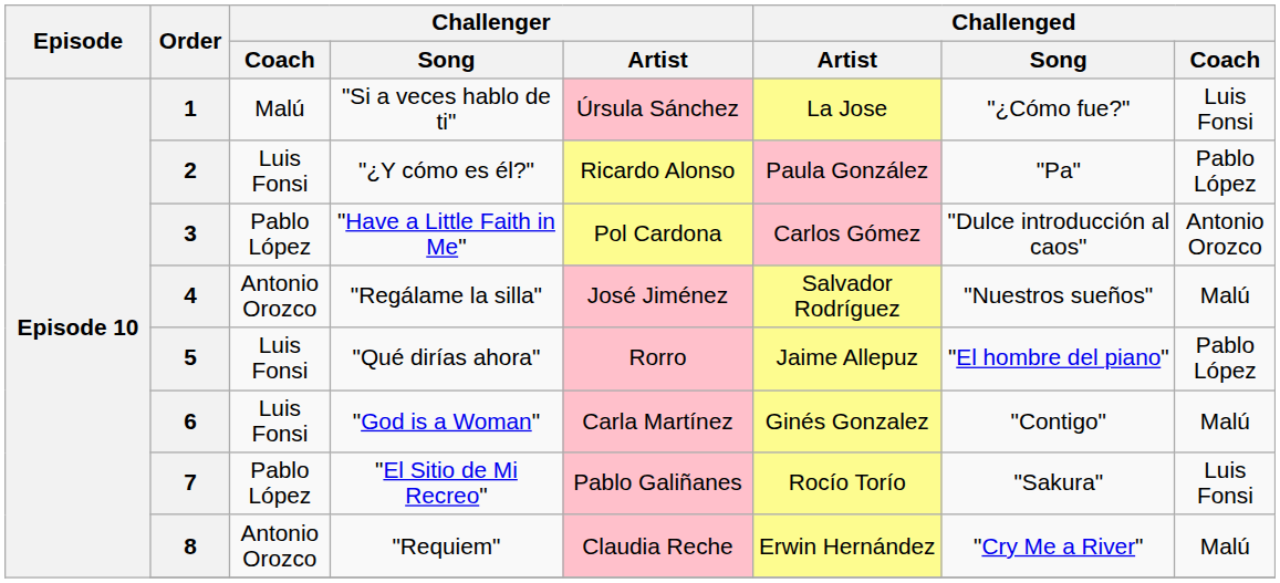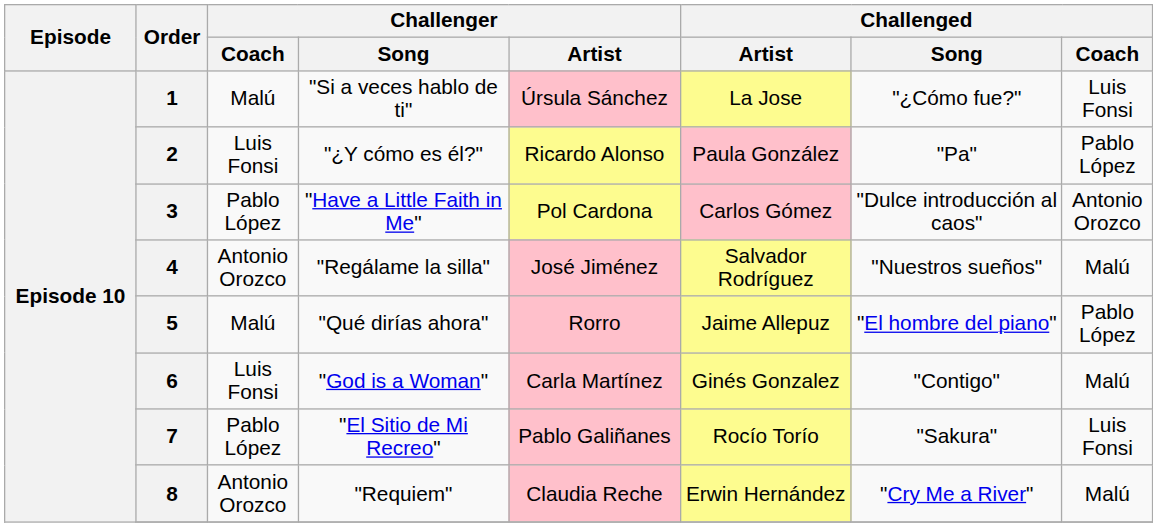 <table class="wikitable" style="text-align: center; width:100%">
 <tr>
 <th rowspan="2" style="width:10%">Episode</th>
 <th rowspan="2" style="width:03%">Order</th>
 <th colspan="3" style="width:42%">Challenger</th>
 <th colspan="3" style="width:42%">Challenged</th>
 </tr>
 <tr>
 <th style="width:06%">Coach</th>
 <th style="width:16%">Song</th>
 <th style="width:13%">Artist</th>
 <th style="width:13%">Artist</th>
 <th style="width:16%">Song</th>
 <th style="width:06%">Coach</th>
 </tr>
 <tr>
 <th rowspan="15">Episode 10<br></th>
 <th>1</th>
 <td>Malú</td>
 <td>"Si a veces hablo de ti"</td>
 <td style="background: pink">Úrsula Sánchez</td>
 <td style="background:#fdfc8f">La Jose</td>
 <td>"¿Cómo fue?"</td>
 <td>Luis Fonsi</td>
 </tr>
 <tr>
 <th>2</th>
 <td>Luis Fonsi</td>
 <td>"¿Y cómo es él?"</td>
 <td style="background:#fdfc8f">Ricardo Alonso</td>
 <td style="background:pink">Paula González</td>
 <td>"Pa"</td>
 <td>Pablo López</td>
 </tr>
 <tr>
 <th>3</th>
 <td>Pablo López</td>
 <td>"<a href='#'>Have a Little Faith in Me</a>"</td>
 <td style="background:#fdfc8f">Pol Cardona</td>
 <td style="background:pink">Carlos Gómez</td>
 <td>"Dulce introducción al caos"</td>
 <td>Antonio Orozco</td>
 </tr>
 <tr>
 <th>4</th>
 <td>Antonio Orozco</td>
 <td>"Regálame la silla"</td>
 <td style="background:pink">José Jiménez</td>
 <td style="background:#fdfc8f">Salvador Rodríguez</td>
 <td>"Nuestros sueños"</td>
 <td>Malú</td>
 </tr>
 <tr>
 <th>5</th>
-<td>Luis Fonsi</td>
+<td>Malú</td>
 <td>"Qué dirías ahora"</td>
 <td style="background:pink">Rorro</td>
 <td style="background:#fdfc8f">Jaime Allepuz</td>
 <td>"<a href='#'>El hombre del piano</a>"</td>
 <td>Pablo López</td>
 </tr>
 <tr>
 <th>6</th>
 <td>Luis Fonsi</td>
 <td>"<a href='#'>God is a Woman</a>"</td>
 <td style="background:pink">Carla Martínez</td>
 <td style="background:#fdfc8f">Ginés Gonzalez</td>
 <td>"Contigo"</td>
 <td>Malú</td>
 </tr>
 <tr>
 <th>7</th>
 <td>Pablo López</td>
 <td>"<a href='#'>El Sitio de Mi Recreo</a>"</td>
 <td style="background:pink">Pablo Galiñanes</td>
 <td style="background:#fdfc8f">Rocío Torío</td>
 <td>"Sakura"</td>
 <td>Luis Fonsi</td>
 </tr>
 <tr>
 <th>8</th>
 <td>Antonio Orozco</td>
 <td>"Requiem"</td>
 <td style="background:pink">Claudia Reche</td>
 <td style="background:#fdfc8f">Erwin Hernández</td>
 <td>"<a href='#'>Cry Me a River</a>"</td>
 <td>Malú</td>
 </tr>
 <tr>
 </tr>
 </table>
